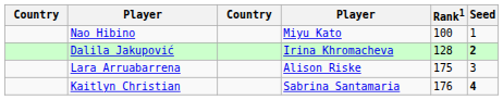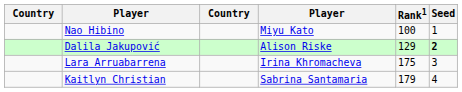 <table class="sortable wikitable">
 <tr>
 <th width="70">Country</th>
 <th width="175">Player</th>
 <th width="70">Country</th>
 <th width="175">Player</th>
 <th>Rank<sup>1</sup></th>
 <th>Seed</th>
 </tr>
 <tr>
 <td></td>
 <td><a href='#'>Nao Hibino</a></td>
 <td></td>
 <td><a href='#'>Miyu Kato</a></td>
 <td>100</td>
 <td>1</td>
 </tr>
 <tr style="background:#cfc;">
 <td></td>
 <td><a href='#'>Dalila Jakupović</a></td>
 <td></td>
-<td><a href='#'>Irina Khromacheva</a></td>
-<td>128</td>
+<td><a href='#'>Alison Riske</a></td>
+<td>129</td>
 <td><strong>2</strong></td>
 </tr>
 <tr>
 <td></td>
 <td><a href='#'>Lara Arruabarrena</a></td>
 <td></td>
-<td><a href='#'>Alison Riske</a></td>
+<td><a href='#'>Irina Khromacheva</a></td>
 <td>175</td>
 <td>3</td>
 </tr>
 <tr>
 <td></td>
 <td><a href='#'>Kaitlyn Christian</a></td>
 <td></td>
 <td><a href='#'>Sabrina Santamaria</a></td>
-<td>176</td>
-<td><strong>4</strong></td>
+<td>179</td>
+<td>4</td>
 </tr>
 </table>
